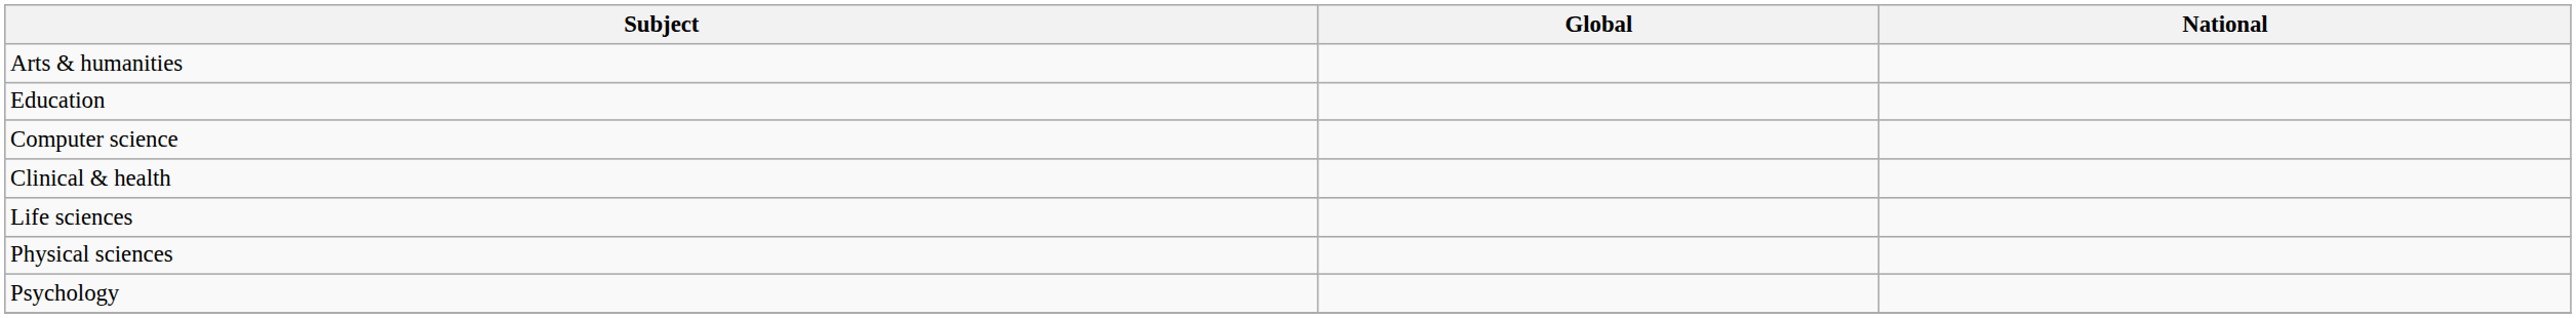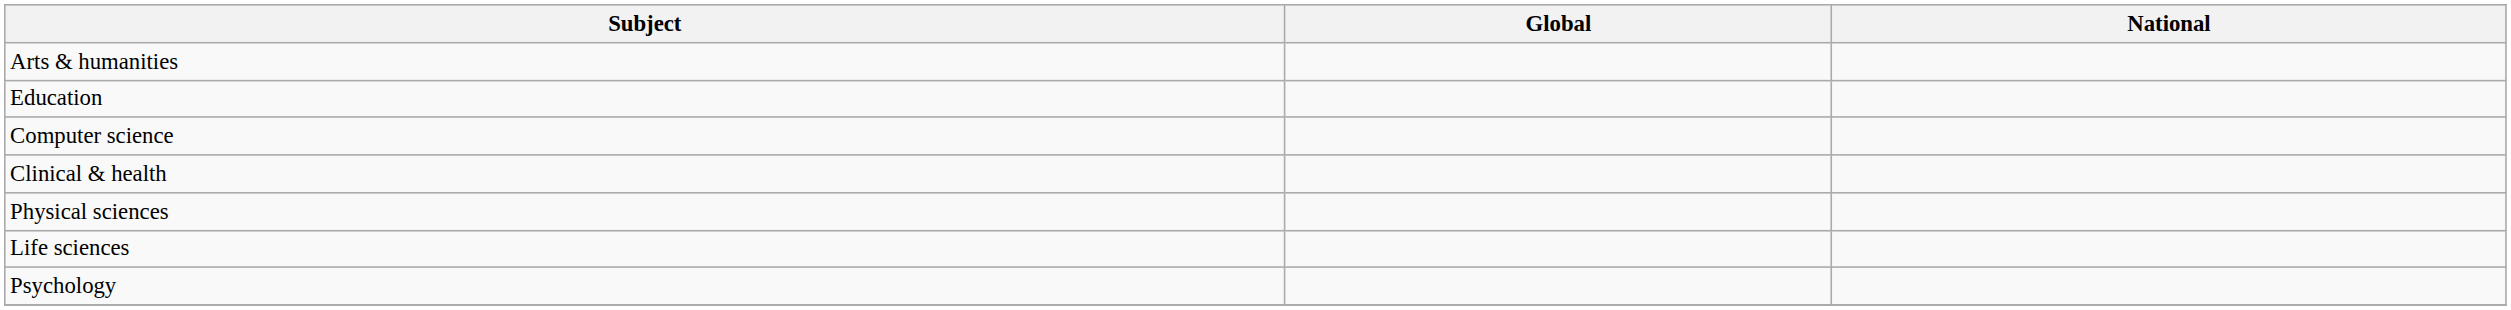 <table class="wikitable sortable" style="width: 100%; font-size: 90%">
 <tr>
 <th>Subject</th>
 <th>Global</th>
 <th>National</th>
 </tr>
 <tr>
 <td>Arts & humanities</td>
 <td data-sort-value="29"></td>
 <td data-sort-value="3"></td>
 </tr>
 <tr>
 <td>Education</td>
 <td data-sort-value="43"></td>
 <td data-sort-value="1"></td>
 </tr>
 <tr>
 <td>Computer science</td>
 <td data-sort-value="101–125"></td>
 <td data-sort-value="9–10"></td>
 </tr>
 <tr>
 <td>Clinical & health</td>
 <td data-sort-value="98"></td>
 <td data-sort-value="6"></td>
 </tr>
 <tr>
+<td>Physical sciences</td>
+<td data-sort-value="201–250"></td>
+<td data-sort-value="18–21"></td>
+</tr>
+<tr>
 <td>Life sciences</td>
 <td data-sort-value="57"></td>
 <td data-sort-value="5–6"></td>
-</tr>
-<tr>
-<td>Physical sciences</td>
-<td data-sort-value="201–250"></td>
-<td data-sort-value="18–21"></td>
 </tr>
 <tr>
 <td>Psychology</td>
 <td data-sort-value="74"></td>
 <td data-sort-value="4"></td>
 </tr>
 <tr>
 </tr>
 </table>
